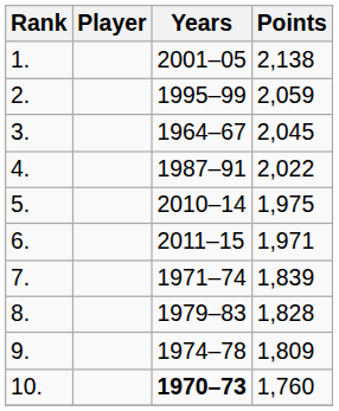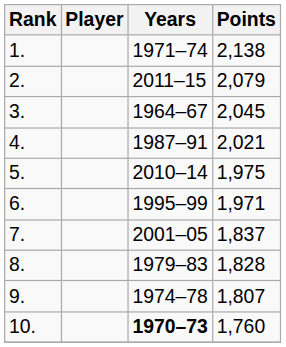 <table class="wikitable sortable">
 <tr>
 <th>Rank</th>
 <th>Player</th>
 <th>Years</th>
 <th>Points</th>
 </tr>
 <tr>
 <td>1.</td>
 <td></td>
-<td>2001–05</td>
+<td>1971–74</td>
 <td>2,138</td>
 </tr>
 <tr>
 <td>2.</td>
 <td></td>
-<td>1995–99</td>
-<td>2,059</td>
+<td>2011–15</td>
+<td>2,079</td>
 </tr>
 <tr>
 <td>3.</td>
 <td></td>
 <td>1964–67</td>
 <td>2,045</td>
 </tr>
 <tr>
 <td>4.</td>
 <td></td>
 <td>1987–91</td>
-<td>2,022</td>
+<td>2,021</td>
 </tr>
 <tr>
 <td>5.</td>
 <td></td>
 <td>2010–14</td>
 <td>1,975</td>
 </tr>
 <tr>
 <td>6.</td>
 <td></td>
-<td>2011–15</td>
+<td>1995–99</td>
 <td>1,971</td>
 </tr>
 <tr>
 <td>7.</td>
 <td></td>
-<td>1971–74</td>
-<td>1,839</td>
+<td>2001–05</td>
+<td>1,837</td>
 </tr>
 <tr>
 <td>8.</td>
 <td></td>
 <td>1979–83</td>
 <td>1,828</td>
 </tr>
 <tr>
 <td>9.</td>
 <td></td>
 <td>1974–78</td>
-<td>1,809</td>
+<td>1,807</td>
 </tr>
 <tr>
 <td>10.</td>
 <td></td>
 <td><strong>1970–73</strong></td>
 <td>1,760</td>
 </tr>
 <tr>
 </tr>
 </table>
